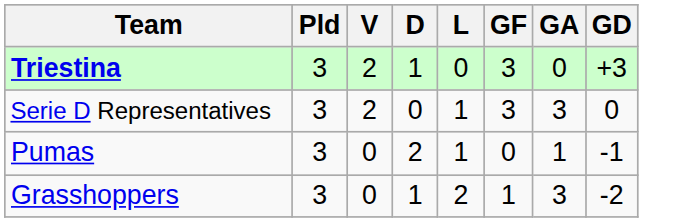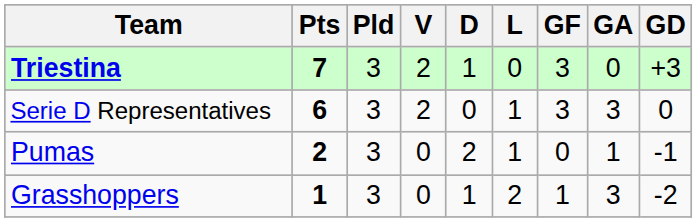 <table class=wikitable style="text-align:center">
 <tr>
 <th width=165>Team</th>
+<th width=20>Pts</th>
 <th width=20>Pld</th>
 <th width=20>V</th>
 <th width=20>D</th>
 <th width=20>L</th>
 <th width=20>GF</th>
 <th width=20>GA</th>
 <th width=20>GD</th>
 </tr>
 <tr style="background:#ccffcc">
 <td Style="text-align:left"><strong> <a href='#'>Triestina</a></strong></td>
+<td><strong>7</strong></td>
 <td>3</td>
 <td>2</td>
 <td>1</td>
 <td>0</td>
 <td>3</td>
 <td>0</td>
 <td>+3</td>
 </tr>
 <tr>
 <td Style="text-align:left; font-size:90%"> <a href='#'>Serie D</a> Representatives</td>
+<td><strong>6</strong></td>
 <td>3</td>
 <td>2</td>
 <td>0</td>
 <td>1</td>
 <td>3</td>
 <td>3</td>
 <td>0</td>
 </tr>
 <tr>
 <td Style="text-align:left"> <a href='#'>Pumas</a></td>
+<td><strong>2</strong></td>
 <td>3</td>
 <td>0</td>
 <td>2</td>
 <td>1</td>
 <td>0</td>
 <td>1</td>
 <td>-1</td>
 </tr>
 <tr>
 <td Style="text-align:left"> <a href='#'>Grasshoppers</a></td>
+<td><strong>1</strong></td>
 <td>3</td>
 <td>0</td>
 <td>1</td>
 <td>2</td>
 <td>1</td>
 <td>3</td>
 <td>-2</td>
 </tr>
 </table>
